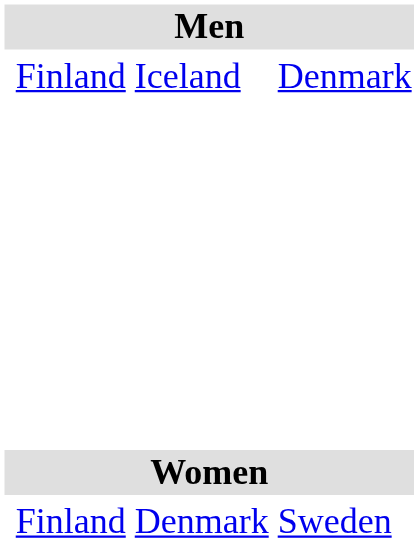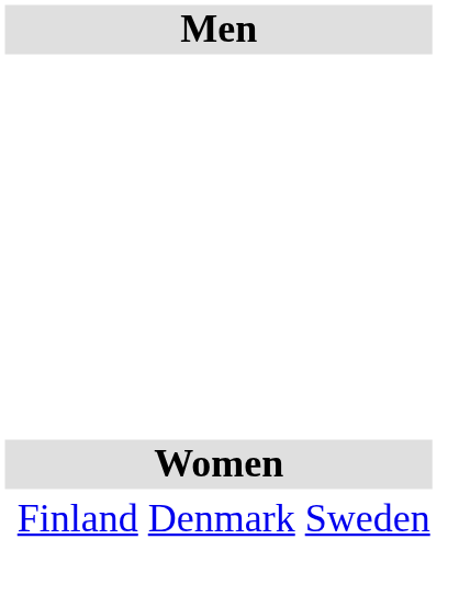 <table>
 <tr style="background:#dfdfdf;">
 <td colspan="4" style="text-align:center;"><strong>Men</strong></td>
-</tr>
-<tr>
-<th scope=row style="text-align:left"><br></th>
-<td> <a href='#'>Finland</a></td>
-<td> <a href='#'>Iceland</a></td>
-<td> <a href='#'>Denmark</a></td>
 </tr>
 <tr>
 <th scope=row style="text-align:left"><br></th>
 <td></td>
 <td></td>
 <td></td>
 </tr>
 <tr>
 <th scope=row style="text-align:left"><br></th>
 <td></td>
 <td></td>
 <td></td>
 </tr>
 <tr>
 <th scope=row style="text-align:left"><br></th>
 <td></td>
 <td></td>
 <td></td>
 </tr>
 <tr>
 <th scope=row style="text-align:left"><br></th>
 <td></td>
 <td></td>
 <td></td>
 </tr>
 <tr>
 <th scope=row style="text-align:left"><br></th>
 <td></td>
 <td></td>
 <td></td>
 </tr>
 <tr>
 <th scope=row style="text-align:left"><br></th>
 <td></td>
 <td></td>
 <td></td>
 </tr>
 <tr>
 <th scope=row style="text-align:left"><br></th>
 <td></td>
 <td></td>
 <td></td>
 </tr>
 <tr style="background:#dfdfdf;">
 <td colspan="4" style="text-align:center;"><strong>Women</strong></td>
 </tr>
 <tr>
 <th scope=row style="text-align:left"><br></th>
 <td> <a href='#'>Finland</a></td>
 <td> <a href='#'>Denmark</a></td>
 <td> <a href='#'>Sweden</a></td>
 </tr>
 <tr>
 <th scope=row style="text-align:left"><br></th>
 <td></td>
 <td></td>
 <td></td>
 </tr>
 <tr>
 <th scope=row style="text-align:left"><br></th>
 <td></td>
 <td></td>
 <td></td>
 </tr>
 <tr>
 <th scope=row style="text-align:left"><br></th>
 <td></td>
 <td></td>
 <td></td>
 </tr>
 <tr>
 <th scope=row style="text-align:left"><br></th>
 <td></td>
 <td></td>
 <td></td>
 </tr>
 <tr>
 <th scope=row style="text-align:left"><br></th>
 <td></td>
 <td></td>
 <td></td>
 </tr>
 </table>
